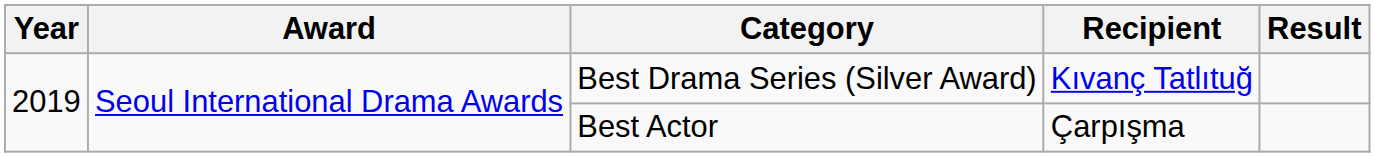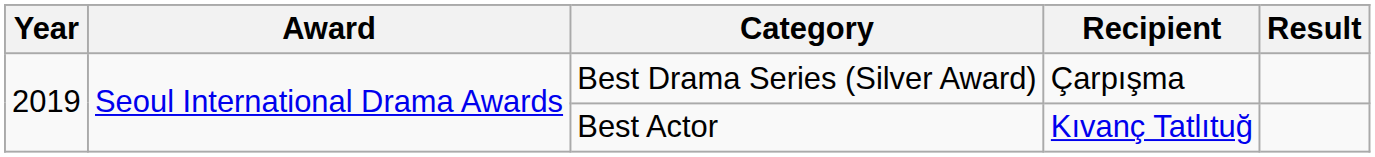 <table class="wikitable">
 <tr>
 <th>Year</th>
 <th>Award</th>
 <th>Category</th>
 <th>Recipient</th>
 <th>Result</th>
 </tr>
 <tr>
 <td rowspan="2">2019</td>
 <td rowspan="2"><a href='#'>Seoul International Drama Awards</a></td>
 <td>Best Drama Series (Silver Award)</td>
-<td><a href='#'>Kıvanç Tatlıtuğ</a></td>
+<td>Çarpışma</td>
 <td></td>
 </tr>
 <tr>
 <td>Best Actor</td>
-<td>Çarpışma</td>
+<td><a href='#'>Kıvanç Tatlıtuğ</a></td>
 <td></td>
 </tr>
 </table>
